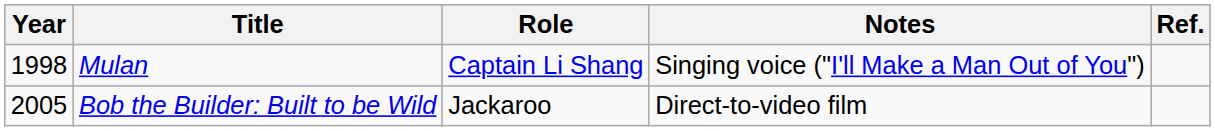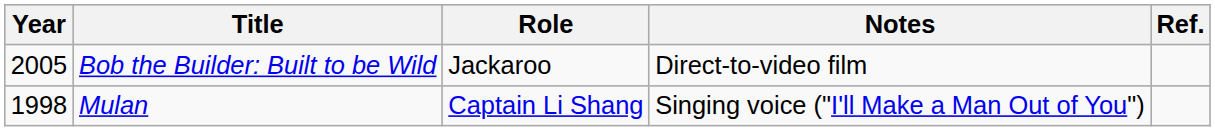 <table class="wikitable sortable">
 <tr>
 <th>Year</th>
 <th>Title</th>
 <th>Role</th>
 <th>Notes</th>
 <th>Ref.</th>
 </tr>
 <tr>
+<td>2005</td>
+<td><em><a href='#'>Bob the Builder: Built to be Wild</a></em></td>
+<td>Jackaroo</td>
+<td>Direct-to-video film</td>
+<td></td>
+</tr>
+<tr>
 <td>1998</td>
 <td><em><a href='#'>Mulan</a></em></td>
 <td><a href='#'>Captain Li Shang</a></td>
 <td>Singing voice ("<a href='#'>I'll Make a Man Out of You</a>")</td>
 <td></td>
 </tr>
-<tr>
-<td>2005</td>
-<td><em><a href='#'>Bob the Builder: Built to be Wild</a></em></td>
-<td>Jackaroo</td>
-<td>Direct-to-video film</td>
-<td></td>
-</tr>
 </table>
